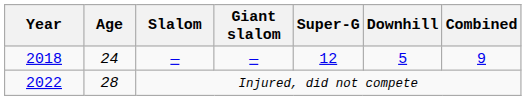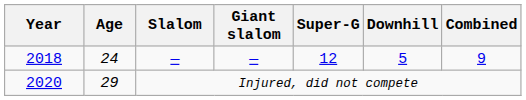 <table class=wikitable style="text-align:center">
 <tr>
 <th>  Year  </th>
 <th> Age </th>
 <th> Slalom </th>
 <th> Giant <br> slalom </th>
 <th>Super-G</th>
 <th>Downhill</th>
 <th>Combined</th>
 </tr>
 <tr>
 <td><a href='#'>2018</a></td>
 <td><em>24</em></td>
 <td><a href='#'>—</a></td>
 <td><a href='#'>—</a></td>
 <td><a href='#'>12</a></td>
 <td><a href='#'>5</a></td>
 <td><a href='#'>9</a></td>
 </tr>
 <tr>
-<td><a href='#'>2022</a></td>
-<td><em>28</em></td>
+<td><a href='#'>2020</a></td>
+<td><em>29</em></td>
 <td colspan=5><em><small>Injured, did not compete</small></em></td>
 </tr>
 </table>
